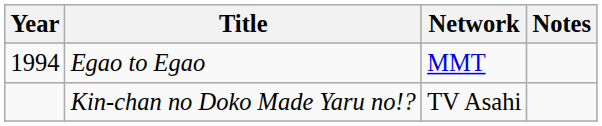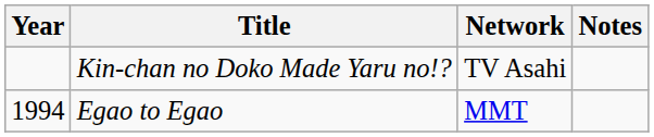 <table class="wikitable">
 <tr>
 <th>Year</th>
 <th>Title</th>
 <th>Network</th>
 <th>Notes</th>
 </tr>
 <tr>
+<td></td>
+<td><em>Kin-chan no Doko Made Yaru no!?</em></td>
+<td>TV Asahi</td>
+<td></td>
+</tr>
+<tr>
 <td>1994</td>
 <td><em>Egao to Egao</em></td>
 <td><a href='#'>MMT</a></td>
 <td></td>
 </tr>
-<tr>
-<td></td>
-<td><em>Kin-chan no Doko Made Yaru no!?</em></td>
-<td>TV Asahi</td>
-<td></td>
-</tr>
 </table>
